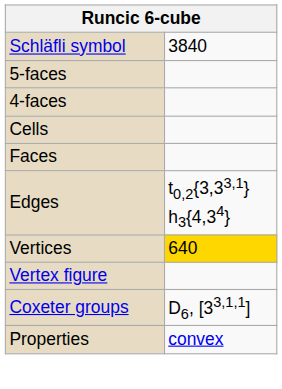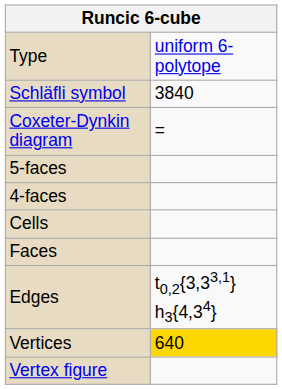 <table class="wikitable" align="right" style="margin-left:10px" width="250">
 <tr>
 <th bgcolor=#e7dcc3 colspan=2>Runcic 6-cube</th>
 </tr>
 <tr>
+<td bgcolor=#e7dcc3>Type</td>
+<td><a href='#'>uniform 6-polytope</a></td>
+</tr>
+<tr>
 <td bgcolor=#e7dcc3><a href='#'>Schläfli symbol</a></td>
 <td>3840</td>
+</tr>
+<tr>
+<td bgcolor=#e7dcc3><a href='#'>Coxeter-Dynkin diagram</a></td>
+<td> = </td>
 </tr>
 <tr>
 <td bgcolor=#e7dcc3>5-faces</td>
 <td></td>
 </tr>
 <tr>
 <td bgcolor=#e7dcc3>4-faces</td>
 <td></td>
 </tr>
 <tr>
 <td bgcolor=#e7dcc3>Cells</td>
 <td></td>
 </tr>
 <tr>
 <td bgcolor=#e7dcc3>Faces</td>
 <td></td>
 </tr>
 <tr>
 <td bgcolor=#e7dcc3>Edges</td>
 <td>t<sub>0,2</sub>{3,3<sup>3,1</sup>}<br>h<sub>3</sub>{4,3<sup>4</sup>}</td>
 </tr>
 <tr>
 <td bgcolor=#e7dcc3>Vertices</td>
 <td style="background: gold;">640</td>
 </tr>
 <tr>
 <td bgcolor=#e7dcc3><a href='#'>Vertex figure</a></td>
 <td></td>
 </tr>
-<tr>
-<td bgcolor=#e7dcc3><a href='#'>Coxeter groups</a></td>
-<td>D<sub>6</sub>, [3<sup>3,1,1</sup>]</td>
-</tr>
-<tr>
-<td bgcolor=#e7dcc3>Properties</td>
-<td><a href='#'>convex</a></td>
-</tr>
 </table>
